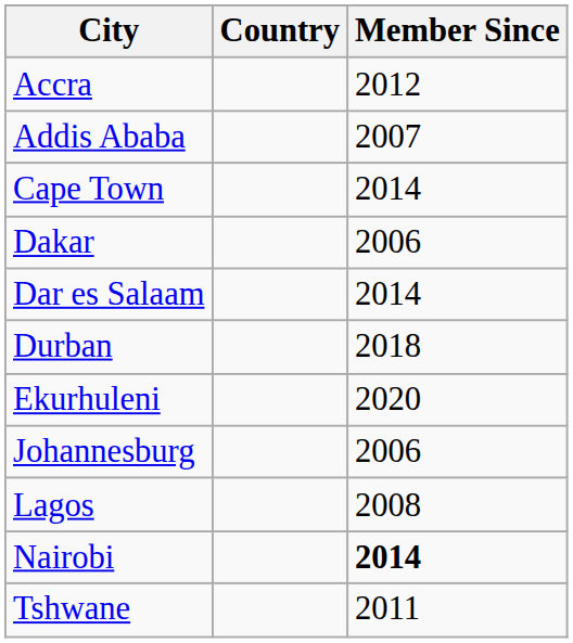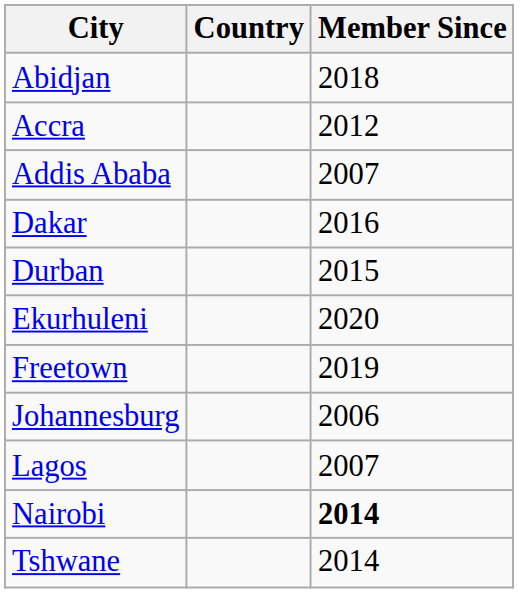 <table class="wikitable">
 <tr>
 <th>City</th>
 <th>Country</th>
 <th>Member Since</th>
+</tr>
+<tr>
+<td><a href='#'>Abidjan</a></td>
+<td></td>
+<td>2018</td>
 </tr>
 <tr>
 <td><a href='#'>Accra</a></td>
 <td></td>
 <td>2012</td>
 </tr>
 <tr>
 <td><a href='#'>Addis Ababa</a></td>
 <td></td>
 <td>2007</td>
 </tr>
 <tr>
-<td><a href='#'>Cape Town</a></td>
-<td></td>
-<td>2014</td>
-</tr>
-<tr>
 <td><a href='#'>Dakar</a></td>
 <td></td>
-<td>2006</td>
-</tr>
-<tr>
-<td><a href='#'>Dar es Salaam</a></td>
-<td></td>
-<td>2014</td>
+<td>2016</td>
 </tr>
 <tr>
 <td><a href='#'>Durban</a></td>
 <td></td>
-<td>2018</td>
+<td>2015</td>
 </tr>
 <tr>
 <td><a href='#'>Ekurhuleni</a></td>
 <td></td>
 <td>2020</td>
+</tr>
+<tr>
+<td><a href='#'>Freetown</a></td>
+<td></td>
+<td>2019</td>
 </tr>
 <tr>
 <td><a href='#'>Johannesburg</a></td>
 <td></td>
 <td>2006</td>
 </tr>
 <tr>
 <td><a href='#'>Lagos</a></td>
 <td></td>
-<td>2008</td>
+<td>2007</td>
 </tr>
 <tr>
 <td><a href='#'>Nairobi</a></td>
 <td></td>
 <td><strong>2014</strong></td>
 </tr>
 <tr>
 <td><a href='#'>Tshwane</a></td>
 <td></td>
-<td>2011</td>
+<td>2014</td>
 </tr>
 </table>
